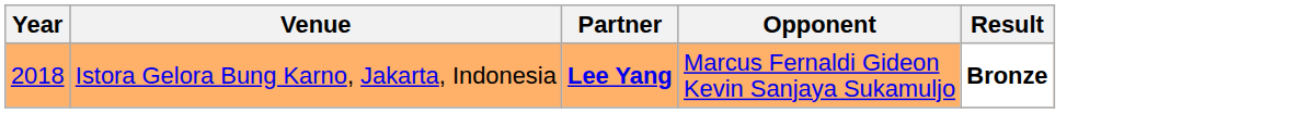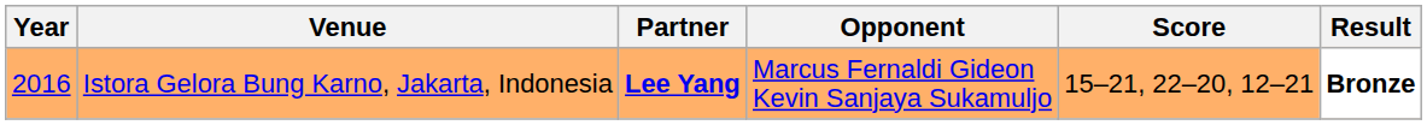 <table class="sortable wikitable" style="font-size: 90%;">
 <tr>
 <th>Year</th>
 <th>Venue</th>
 <th>Partner</th>
 <th>Opponent</th>
+<th>Score</th>
 <th>Result</th>
 </tr>
 <tr style="background:#FFB069">
-<td align="center"><a href='#'>2018</a></td>
+<td align="center"><a href='#'>2016</a></td>
 <td align="left"><a href='#'>Istora Gelora Bung Karno</a>, <a href='#'>Jakarta</a>, Indonesia</td>
 <td align="left"><strong> <a href='#'>Lee Yang</a></strong></td>
 <td align="left"> <a href='#'>Marcus Fernaldi Gideon</a><br> <a href='#'>Kevin Sanjaya Sukamuljo</a></td>
+<td align="left">15–21, 22–20, 12–21</td>
 <td style="text-align:left; background:white"> <strong>Bronze</strong></td>
 </tr>
 </table>
